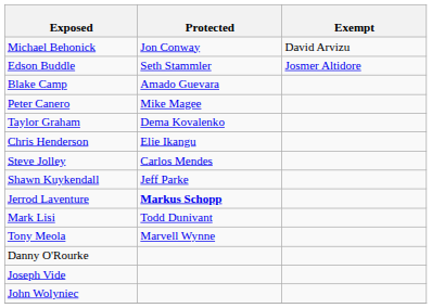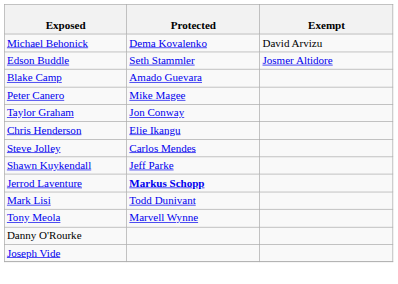 <table class="wikitable">
 <tr>
 <th style="width:23%"><br>Exposed</th>
 <th style="width:25%"><br>Protected</th>
 <th style="width:25%"><br>Exempt</th>
 </tr>
 <tr>
 <td><a href='#'>Michael Behonick</a></td>
-<td><a href='#'>Jon Conway</a></td>
+<td><a href='#'>Dema Kovalenko</a></td>
 <td>David Arvizu</td>
 </tr>
 <tr>
 <td><a href='#'>Edson Buddle</a></td>
 <td><a href='#'>Seth Stammler</a></td>
 <td><a href='#'>Josmer Altidore</a></td>
 </tr>
 <tr>
 <td><a href='#'>Blake Camp</a></td>
 <td><a href='#'>Amado Guevara</a></td>
 <td></td>
 </tr>
 <tr>
 <td><a href='#'>Peter Canero</a></td>
 <td><a href='#'>Mike Magee</a></td>
 <td></td>
 </tr>
 <tr>
 <td><a href='#'>Taylor Graham</a></td>
-<td><a href='#'>Dema Kovalenko</a></td>
+<td><a href='#'>Jon Conway</a></td>
 <td></td>
 </tr>
 <tr>
 <td><a href='#'>Chris Henderson</a></td>
 <td><a href='#'>Elie Ikangu</a></td>
 <td></td>
 </tr>
 <tr>
 <td><a href='#'>Steve Jolley</a></td>
 <td><a href='#'>Carlos Mendes</a></td>
 <td></td>
 </tr>
 <tr>
 <td><a href='#'>Shawn Kuykendall</a></td>
 <td><a href='#'>Jeff Parke</a></td>
 <td></td>
 </tr>
 <tr>
 <td><a href='#'>Jerrod Laventure</a></td>
 <td><strong><a href='#'>Markus Schopp</a></strong></td>
 <td></td>
 </tr>
 <tr>
 <td><a href='#'>Mark Lisi</a></td>
 <td><a href='#'>Todd Dunivant</a></td>
 <td></td>
 </tr>
 <tr>
 <td><a href='#'>Tony Meola</a></td>
 <td><a href='#'>Marvell Wynne</a></td>
 <td></td>
 </tr>
 <tr>
 <td>Danny O'Rourke</td>
 <td></td>
 <td></td>
 </tr>
 <tr>
 <td><a href='#'>Joseph Vide</a></td>
 <td></td>
 <td></td>
 </tr>
 <tr>
-<td><a href='#'>John Wolyniec</a></td>
-<td></td>
-<td></td>
-</tr>
-<tr>
 </tr>
 </table>
